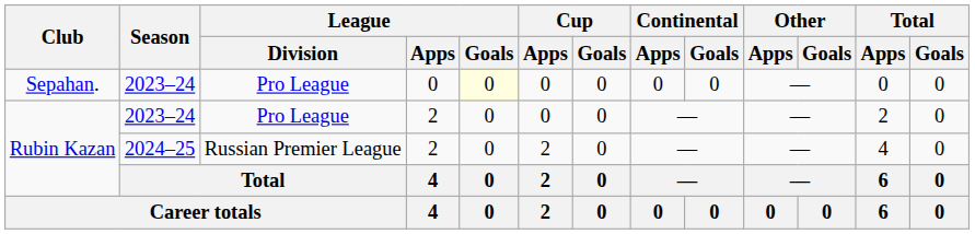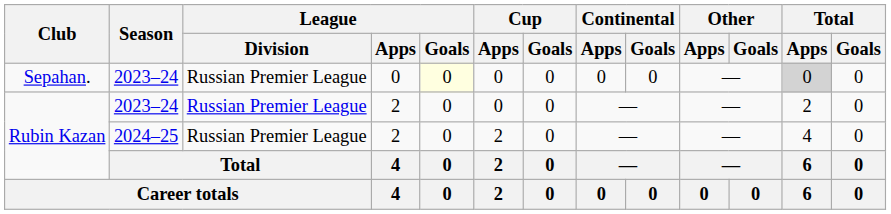 <table class="wikitable" style="text-align: center;">
 <tr>
 <th rowspan="2">Club</th>
 <th rowspan="2">Season</th>
 <th colspan="3">League</th>
 <th colspan="2">Cup</th>
 <th colspan="2">Continental</th>
 <th colspan="2">Other</th>
 <th colspan="2">Total</th>
 </tr>
 <tr>
 <th>Division</th>
 <th>Apps</th>
 <th>Goals</th>
 <th>Apps</th>
 <th>Goals</th>
 <th>Apps</th>
 <th>Goals</th>
 <th>Apps</th>
 <th>Goals</th>
 <th>Apps</th>
 <th>Goals</th>
 </tr>
 <tr>
 <td><a href='#'>Sepahan</a>.</td>
 <td><a href='#'>2023–24</a></td>
-<td><a href='#'>Pro League</a></td>
+<td>Russian Premier League</td>
 <td>0</td>
 <td style="background: lightyellow;">0</td>
 <td>0</td>
 <td>0</td>
 <td>0</td>
 <td>0</td>
 <td colspan="2">—</td>
-<td>0</td>
+<td style="background: lightgrey;">0</td>
 <td>0</td>
 </tr>
 <tr>
 <td rowspan="3"><a href='#'>Rubin Kazan</a></td>
 <td><a href='#'>2023–24</a></td>
-<td><a href='#'>Pro League</a></td>
+<td><a href='#'>Russian Premier League</a></td>
 <td>2</td>
 <td>0</td>
 <td>0</td>
 <td>0</td>
 <td colspan="2">—</td>
 <td colspan="2">—</td>
 <td>2</td>
 <td>0</td>
 </tr>
 <tr>
 <td><a href='#'>2024–25</a></td>
 <td>Russian Premier League</td>
 <td>2</td>
 <td>0</td>
 <td>2</td>
 <td>0</td>
 <td colspan="2">—</td>
 <td colspan="2">—</td>
 <td>4</td>
 <td>0</td>
 </tr>
 <tr>
 <th colspan="2">Total</th>
 <th>4</th>
 <th>0</th>
 <th>2</th>
 <th>0</th>
 <th colspan="2">—</th>
 <th colspan="2">—</th>
 <th>6</th>
 <th>0</th>
 </tr>
 <tr>
 <th colspan="3">Career totals</th>
 <th>4</th>
 <th>0</th>
 <th>2</th>
 <th>0</th>
 <th>0</th>
 <th>0</th>
 <th>0</th>
 <th>0</th>
 <th>6</th>
 <th>0</th>
 </tr>
 </table>
